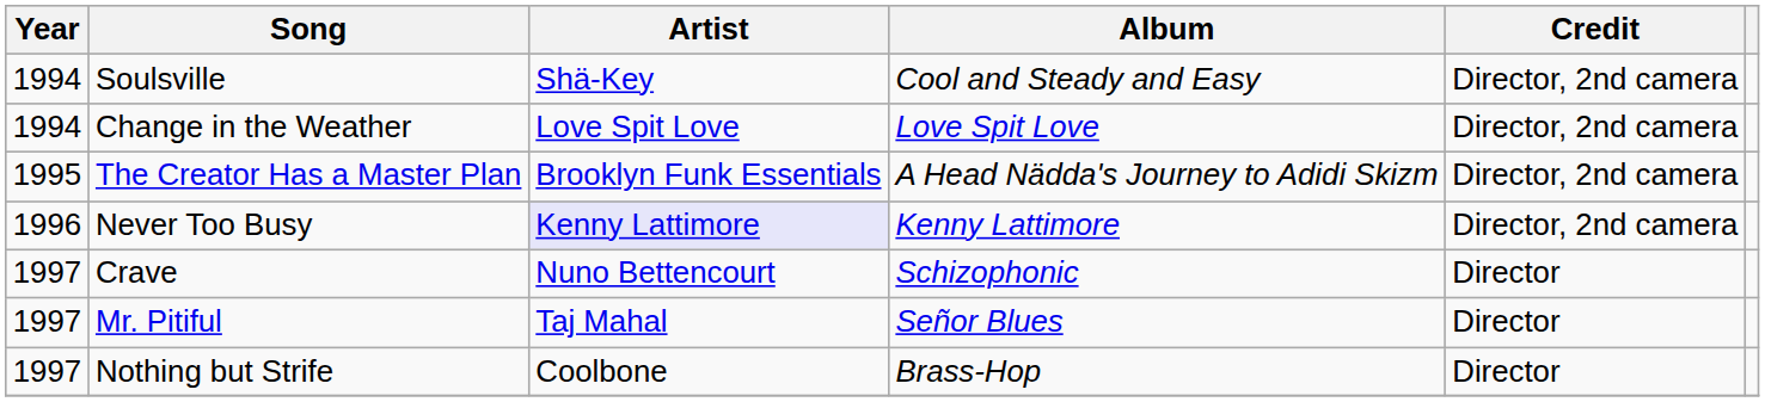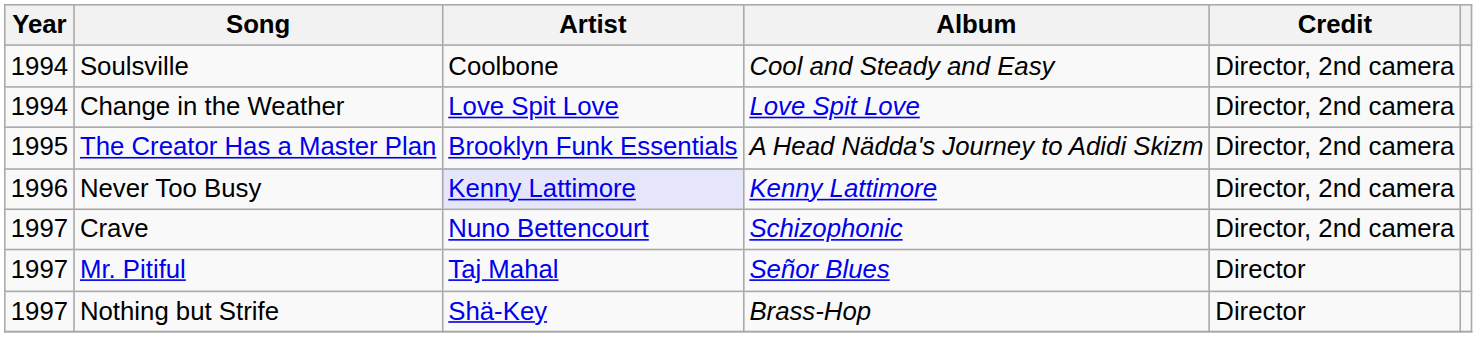 <table class="wikitable">
 <tr>
 <th>Year</th>
 <th>Song</th>
 <th>Artist</th>
 <th>Album</th>
 <th>Credit</th>
 <th></th>
 </tr>
 <tr>
 <td>1994</td>
 <td>Soulsville</td>
-<td><a href='#'>Shä-Key</a></td>
+<td>Coolbone</td>
 <td><em>Cool and Steady and Easy</em></td>
 <td>Director, 2nd camera</td>
 <td></td>
 </tr>
 <tr>
 <td>1994</td>
 <td>Change in the Weather</td>
 <td><a href='#'>Love Spit Love</a></td>
 <td><em><a href='#'>Love Spit Love</a></em></td>
 <td>Director, 2nd camera</td>
 <td></td>
 </tr>
 <tr>
 <td>1995</td>
 <td><a href='#'>The Creator Has a Master Plan</a></td>
 <td><a href='#'>Brooklyn Funk Essentials</a></td>
 <td><em>A Head Nädda's Journey to Adidi Skizm</em></td>
 <td>Director, 2nd camera</td>
 <td></td>
 </tr>
 <tr>
 <td>1996</td>
 <td>Never Too Busy</td>
 <td style="background: lavender;"><a href='#'>Kenny Lattimore</a></td>
 <td><em><a href='#'>Kenny Lattimore</a></em></td>
 <td>Director, 2nd camera</td>
 <td></td>
 </tr>
 <tr>
 <td>1997</td>
 <td>Crave</td>
 <td><a href='#'>Nuno Bettencourt</a></td>
 <td><em><a href='#'>Schizophonic</a></em></td>
-<td>Director</td>
+<td>Director, 2nd camera</td>
 <td></td>
 </tr>
 <tr>
 <td>1997</td>
 <td><a href='#'>Mr. Pitiful</a></td>
 <td><a href='#'>Taj Mahal</a></td>
 <td><em><a href='#'>Señor Blues</a></em></td>
 <td>Director</td>
 <td></td>
 </tr>
 <tr>
 <td>1997</td>
 <td>Nothing but Strife</td>
-<td>Coolbone</td>
+<td><a href='#'>Shä-Key</a></td>
 <td><em>Brass-Hop</em></td>
 <td>Director</td>
 <td></td>
 </tr>
 <tr>
 </tr>
 </table>
